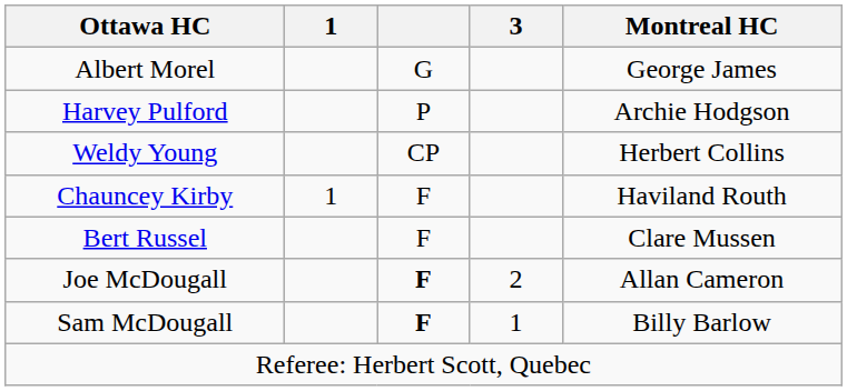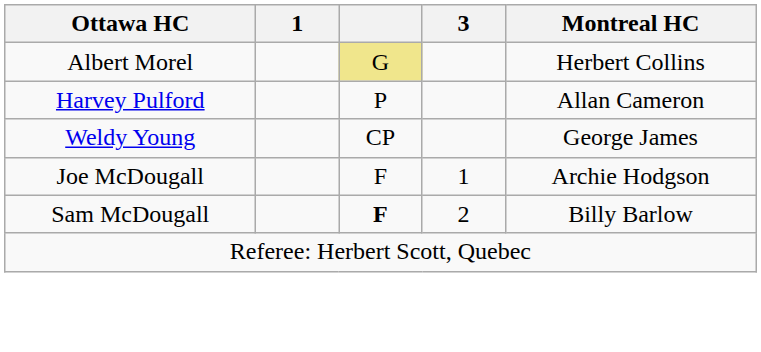 <table class="wikitable" style="text-align:center;">
 <tr>
 <th style="width:10em">Ottawa HC</th>
 <th style="width:3em">1</th>
 <th style="width:3em"></th>
 <th style="width:3em">3</th>
 <th style="width:10em">Montreal HC</th>
 </tr>
 <tr>
 <td>Albert Morel</td>
 <td></td>
-<td>G</td>
+<td style="background: khaki;">G</td>
 <td></td>
-<td>George James</td>
+<td>Herbert Collins</td>
 </tr>
 <tr>
 <td><a href='#'>Harvey Pulford</a></td>
 <td></td>
 <td>P</td>
 <td></td>
-<td>Archie Hodgson</td>
+<td>Allan Cameron</td>
 </tr>
 <tr>
 <td><a href='#'>Weldy Young</a></td>
 <td></td>
 <td>CP</td>
 <td></td>
-<td>Herbert Collins</td>
-</tr>
-<tr>
-<td><a href='#'>Chauncey Kirby</a></td>
-<td>1</td>
-<td>F</td>
-<td></td>
-<td>Haviland Routh</td>
-</tr>
-<tr>
-<td><a href='#'>Bert Russel</a></td>
-<td></td>
-<td>F</td>
-<td></td>
-<td>Clare Mussen</td>
+<td>George James</td>
 </tr>
 <tr>
 <td>Joe McDougall</td>
 <td></td>
-<td><strong>F</strong></td>
-<td>2</td>
-<td>Allan Cameron</td>
+<td>F</td>
+<td>1</td>
+<td>Archie Hodgson</td>
 </tr>
 <tr>
 <td>Sam McDougall</td>
 <td></td>
 <td><strong>F</strong></td>
-<td>1</td>
+<td>2</td>
 <td>Billy Barlow</td>
 </tr>
 <tr>
 <td colspan="5">Referee: Herbert Scott, Quebec</td>
 </tr>
 </table>
